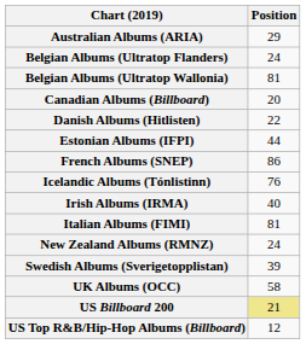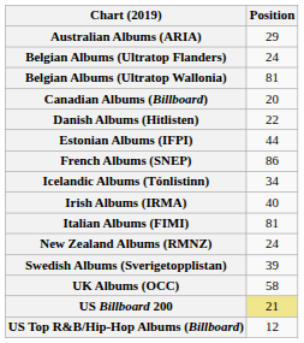 <table class="wikitable sortable plainrowheaders" style="text-align:center">
 <tr>
 <th scope="col">Chart (2019)</th>
 <th scope="col">Position</th>
 </tr>
 <tr>
 <th scope="row">Australian Albums (ARIA)</th>
 <td>29</td>
 </tr>
 <tr>
 <th scope="row">Belgian Albums (Ultratop Flanders)</th>
 <td>24</td>
 </tr>
 <tr>
 <th scope="row">Belgian Albums (Ultratop Wallonia)</th>
 <td>81</td>
 </tr>
 <tr>
 <th scope="row">Canadian Albums (<em>Billboard</em>)</th>
 <td>20</td>
 </tr>
 <tr>
 <th scope="row">Danish Albums (Hitlisten)</th>
 <td>22</td>
 </tr>
 <tr>
 <th scope="row">Estonian Albums (IFPI)</th>
 <td>44</td>
 </tr>
 <tr>
 <th scope="row">French Albums (SNEP)</th>
 <td>86</td>
 </tr>
 <tr>
 <th scope="row">Icelandic Albums (Tónlistinn)</th>
-<td>76</td>
+<td>34</td>
 </tr>
 <tr>
 <th scope="row">Irish Albums (IRMA)</th>
 <td>40</td>
 </tr>
 <tr>
 <th scope="row">Italian Albums (FIMI)</th>
 <td>81</td>
 </tr>
 <tr>
 <th scope="row">New Zealand Albums (RMNZ)</th>
 <td>24</td>
 </tr>
 <tr>
 <th scope="row">Swedish Albums (Sverigetopplistan)</th>
 <td>39</td>
 </tr>
 <tr>
 <th scope="row">UK Albums (OCC)</th>
 <td>58</td>
 </tr>
 <tr>
 <th scope="row">US <em>Billboard</em> 200</th>
 <td style="background: khaki;">21</td>
 </tr>
 <tr>
 <th scope="row">US Top R&B/Hip-Hop Albums (<em>Billboard</em>)</th>
 <td>12</td>
 </tr>
 </table>
